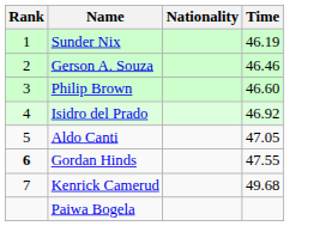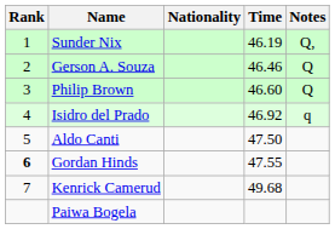 <table class="wikitable sortable" style="text-align:center">
 <tr>
 <th>Rank</th>
 <th>Name</th>
 <th>Nationality</th>
 <th>Time</th>
+<th>Notes</th>
 </tr>
 <tr style="background:#ccffcc;">
 <td align="center">1</td>
 <td align=left><a href='#'>Sunder Nix</a></td>
 <td align=left></td>
 <td align="center">46.19</td>
+<td>Q, </td>
 </tr>
 <tr style="background:#ccffcc;">
 <td align="center">2</td>
 <td align=left><a href='#'>Gerson A. Souza</a></td>
 <td align=left></td>
 <td align="center">46.46</td>
+<td>Q</td>
 </tr>
 <tr style="background:#ccffcc;">
 <td align="center">3</td>
 <td align=left><a href='#'>Philip Brown</a></td>
 <td align=left></td>
 <td align="center">46.60</td>
+<td>Q</td>
 </tr>
 <tr style="background:#ddffdd;">
 <td align="center">4</td>
 <td align=left><a href='#'>Isidro del Prado</a></td>
 <td align=left></td>
 <td align="center">46.92</td>
+<td>q</td>
 </tr>
 <tr>
 <td align="center">5</td>
 <td align=left><a href='#'>Aldo Canti</a></td>
 <td align=left></td>
-<td align="center">47.05</td>
+<td align="center">47.50</td>
+<td></td>
 </tr>
 <tr>
 <td align="center"><strong>6</strong></td>
 <td align=left><a href='#'>Gordan Hinds</a></td>
 <td align=left></td>
 <td align="center">47.55</td>
+<td></td>
 </tr>
 <tr>
 <td align="center">7</td>
 <td align=left><a href='#'>Kenrick Camerud</a></td>
 <td align=left></td>
 <td align="center">49.68</td>
+<td></td>
 </tr>
 <tr>
 <td align="center"></td>
 <td align=left><a href='#'>Paiwa Bogela</a></td>
 <td align=left></td>
 <td></td>
+<td align="center"></td>
 </tr>
 </table>
